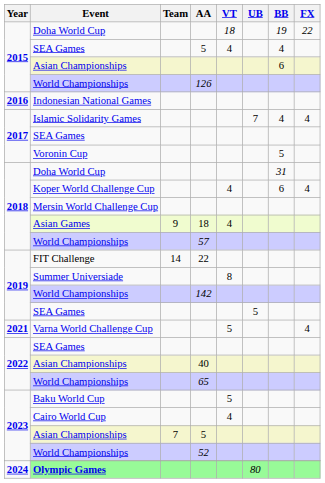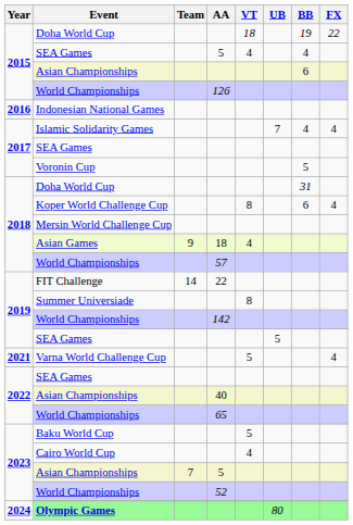 <table class="wikitable" style="text-align:center; font-size:95%;">
 <tr>
 <th align="center">Year</th>
 <th align="center">Event</th>
 <th style="width:30px;">Team</th>
 <th style="width:30px;">AA</th>
 <th style="width:30px;"><a href='#'>VT</a></th>
 <th style="width:30px;"><a href='#'>UB</a></th>
 <th style="width:30px;"><a href='#'>BB</a></th>
 <th style="width:30px;"><a href='#'>FX</a></th>
 </tr>
 <tr>
 <td rowspan="4"><strong><a href='#'>2015</a></strong></td>
 <td align=left><a href='#'>Doha World Cup</a></td>
 <td></td>
 <td></td>
 <td><em>18</em></td>
 <td></td>
 <td><em>19</em></td>
 <td><em>22</em></td>
 </tr>
 <tr>
 <td align=left><a href='#'>SEA Games</a></td>
 <td></td>
 <td>5</td>
 <td>4</td>
 <td></td>
 <td>4</td>
 <td></td>
 </tr>
 <tr bgcolor=#F5F6CE>
 <td align=left><a href='#'>Asian Championships</a></td>
 <td></td>
 <td></td>
 <td></td>
 <td></td>
 <td>6</td>
 <td></td>
 </tr>
 <tr style="background:#ccf;">
 <td align=left><a href='#'>World Championships</a></td>
 <td></td>
 <td><em>126</em></td>
 <td></td>
 <td></td>
 <td></td>
 <td></td>
 </tr>
 <tr>
 <td><strong><a href='#'>2016</a></strong></td>
 <td align=left><a href='#'>Indonesian National Games</a></td>
 <td></td>
 <td></td>
 <td></td>
 <td></td>
 <td></td>
 <td></td>
 </tr>
 <tr>
 <td rowspan="3"><strong><a href='#'>2017</a></strong></td>
 <td align=left><a href='#'>Islamic Solidarity Games</a></td>
 <td></td>
 <td></td>
 <td></td>
 <td>7</td>
 <td>4</td>
 <td>4</td>
 </tr>
 <tr>
 <td align=left><a href='#'>SEA Games</a></td>
 <td></td>
 <td></td>
 <td></td>
 <td></td>
 <td></td>
 <td></td>
 </tr>
 <tr>
 <td align=left><a href='#'>Voronin Cup</a></td>
 <td></td>
 <td></td>
 <td></td>
 <td></td>
 <td>5</td>
 <td></td>
 </tr>
 <tr>
 <td rowspan="5"><strong><a href='#'>2018</a></strong></td>
 <td align=left><a href='#'>Doha World Cup</a></td>
 <td></td>
 <td></td>
 <td></td>
 <td></td>
 <td><em>31</em></td>
 <td></td>
 </tr>
 <tr>
 <td align=left><a href='#'>Koper World Challenge Cup</a></td>
 <td></td>
 <td></td>
-<td>4</td>
+<td>8</td>
 <td></td>
 <td>6</td>
 <td>4</td>
 </tr>
 <tr>
 <td align=left><a href='#'>Mersin World Challenge Cup</a></td>
 <td></td>
 <td></td>
 <td></td>
 <td></td>
 <td></td>
 <td></td>
 </tr>
 <tr bgcolor=#f0fccf>
 <td align=left><a href='#'>Asian Games</a></td>
 <td>9</td>
 <td>18</td>
 <td>4</td>
 <td></td>
 <td></td>
 <td></td>
 </tr>
 <tr style="background:#ccf;">
 <td align=left><a href='#'>World Championships</a></td>
 <td></td>
 <td><em>57</em></td>
 <td></td>
 <td></td>
 <td></td>
 <td></td>
 </tr>
 <tr>
 <td rowspan="4"><strong><a href='#'>2019</a></strong></td>
 <td align=left>FIT Challenge</td>
 <td>14</td>
 <td>22</td>
 <td></td>
 <td></td>
 <td></td>
 <td></td>
 </tr>
 <tr>
 <td align=left><a href='#'>Summer Universiade</a></td>
 <td></td>
 <td></td>
 <td>8</td>
 <td></td>
 <td></td>
 <td></td>
 </tr>
 <tr style="background:#ccf;">
 <td align=left><a href='#'>World Championships</a></td>
 <td></td>
 <td><em>142</em></td>
 <td></td>
 <td></td>
 <td></td>
 <td></td>
 </tr>
 <tr>
 <td align=left><a href='#'>SEA Games</a></td>
 <td></td>
 <td></td>
 <td></td>
 <td>5</td>
 <td></td>
 <td></td>
 </tr>
 <tr>
 <td rowspan="1"><strong><a href='#'>2021</a></strong></td>
 <td align=left><a href='#'>Varna World Challenge Cup</a></td>
 <td></td>
 <td></td>
 <td>5</td>
 <td></td>
 <td></td>
 <td>4</td>
 </tr>
 <tr>
 <td rowspan="3"><strong><a href='#'>2022</a></strong></td>
 <td align=left><a href='#'>SEA Games</a></td>
 <td></td>
 <td></td>
 <td></td>
 <td></td>
 <td></td>
 <td></td>
 </tr>
 <tr bgcolor=#F5F6CE>
 <td align=left><a href='#'>Asian Championships</a></td>
 <td></td>
 <td>40</td>
 <td></td>
 <td></td>
 <td></td>
 <td></td>
 </tr>
 <tr bgcolor=#CCCCFF>
 <td align=left><a href='#'>World Championships</a></td>
 <td></td>
 <td><em>65</em></td>
 <td></td>
 <td></td>
 <td></td>
 <td></td>
 </tr>
 <tr>
 <td rowspan="4"><strong><a href='#'>2023</a></strong></td>
 <td align=left><a href='#'>Baku World Cup</a></td>
 <td></td>
 <td></td>
 <td>5</td>
 <td></td>
 <td></td>
 <td></td>
 </tr>
 <tr>
 <td align=left><a href='#'>Cairo World Cup</a></td>
 <td></td>
 <td></td>
 <td>4</td>
 <td></td>
 <td></td>
 <td></td>
 </tr>
 <tr bgcolor=#F5F6CE>
 <td align=left><a href='#'>Asian Championships</a></td>
 <td>7</td>
 <td>5</td>
 <td></td>
 <td></td>
 <td></td>
 <td></td>
 </tr>
 <tr bgcolor=#CCCCFF>
 <td align=left><a href='#'>World Championships</a></td>
 <td></td>
 <td><em>52</em></td>
 <td></td>
 <td></td>
 <td></td>
 <td></td>
 </tr>
 <tr>
 <td rowspan="2"><strong><a href='#'>2024</a></strong></td>
 </tr>
 <tr bgcolor=98FB98>
 <td align=left><strong><a href='#'>Olympic Games</a></strong></td>
 <td></td>
 <td></td>
 <td></td>
 <td><em>80</em></td>
 <td></td>
 <td></td>
 </tr>
 </table>
